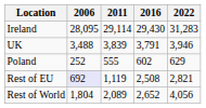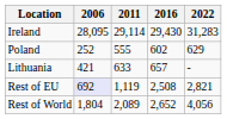 <table class="wikitable sortable">
 <tr>
 <th>Location</th>
 <th data-sort-type="number">2006</th>
 <th data-sort-type="number">2011</th>
 <th data-sort-type="number">2016</th>
 <th data-sort-type="number">2022</th>
 </tr>
 <tr>
 <td>Ireland</td>
 <td>28,095</td>
 <td>29,114</td>
 <td>29,430</td>
 <td>31,283</td>
 </tr>
 <tr>
-<td>UK</td>
-<td>3,488</td>
-<td>3,839</td>
-<td>3,791</td>
-<td>3,946</td>
-</tr>
-<tr>
 <td>Poland</td>
 <td>252</td>
 <td>555</td>
 <td>602</td>
 <td>629</td>
+</tr>
+<tr>
+<td>Lithuania</td>
+<td>421</td>
+<td>633</td>
+<td>657</td>
+<td>-</td>
 </tr>
 <tr>
 <td>Rest of EU</td>
 <td style="background: lavender;">692</td>
 <td>1,119</td>
 <td>2,508</td>
 <td>2,821</td>
 </tr>
 <tr>
 <td>Rest of World</td>
 <td>1,804</td>
 <td>2,089</td>
 <td>2,652</td>
 <td>4,056</td>
 </tr>
 </table>
